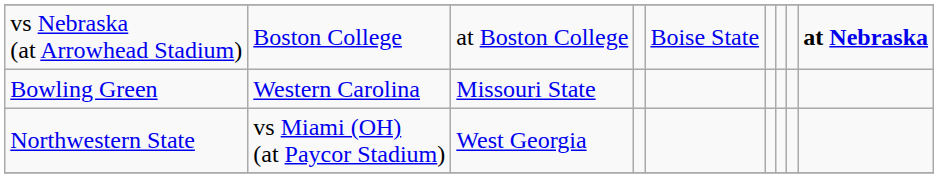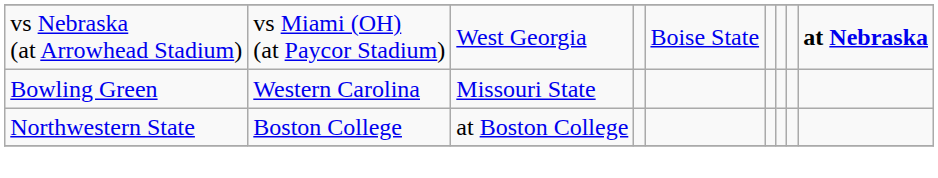 <table class="wikitable">
 <tr>
 </tr>
 <tr>
 <td>vs <a href='#'>Nebraska</a> <br>(at <a href='#'>Arrowhead Stadium</a>)</td>
-<td><a href='#'>Boston College</a></td>
-<td>at <a href='#'>Boston College</a></td>
+<td>vs <a href='#'>Miami (OH)</a><br>(at <a href='#'>Paycor Stadium</a>)</td>
+<td><a href='#'>West Georgia</a></td>
 <td></td>
 <td><a href='#'>Boise State</a></td>
 <td></td>
 <td></td>
 <td></td>
 <td><strong>at <a href='#'>Nebraska</a></strong></td>
 </tr>
 <tr>
 <td><a href='#'>Bowling Green</a></td>
 <td><a href='#'>Western Carolina</a></td>
 <td><a href='#'>Missouri State</a></td>
 <td></td>
 <td></td>
 <td></td>
 <td></td>
 <td></td>
 <td></td>
 </tr>
 <tr>
 <td><a href='#'>Northwestern State</a></td>
-<td>vs <a href='#'>Miami (OH)</a><br>(at <a href='#'>Paycor Stadium</a>)</td>
-<td><a href='#'>West Georgia</a></td>
+<td><a href='#'>Boston College</a></td>
+<td>at <a href='#'>Boston College</a></td>
 <td></td>
 <td></td>
 <td></td>
 <td></td>
 <td></td>
 <td></td>
 </tr>
 <tr>
 </tr>
 </table>
